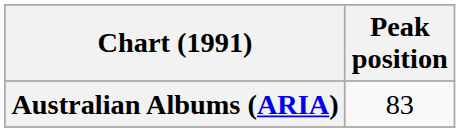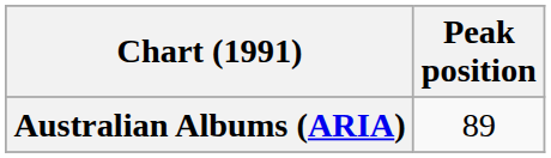 <table class="wikitable plainrowheaders" style="text-align:center">
 <tr>
 <th scope="col">Chart (1991)</th>
 <th scope="col">Peak<br>position</th>
 </tr>
 <tr>
 <th scope="row">Australian Albums (<a href='#'>ARIA</a>)</th>
-<td>83</td>
+<td>89</td>
 </tr>
 </table>
